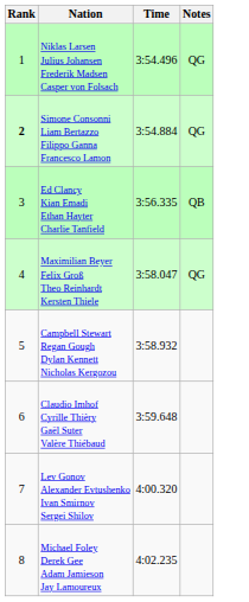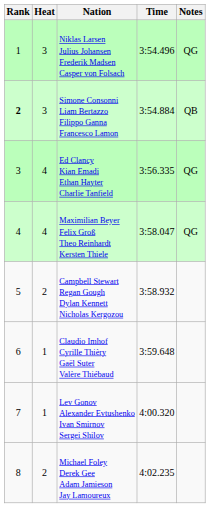 <table class="wikitable sortable" style="text-align:center">
 <tr>
 <th>Rank</th>
+<th>Heat</th>
 <th>Nation</th>
 <th>Time</th>
 <th>Notes</th>
 </tr>
 <tr bgcolor=bbffbb>
 <td>1</td>
+<td>3</td>
 <td align=left><br><small><a href='#'>Niklas Larsen</a><br><a href='#'>Julius Johansen</a><br><a href='#'>Frederik Madsen</a><br><a href='#'>Casper von Folsach</a> </small></td>
 <td>3:54.496</td>
 <td>QG</td>
 </tr>
 <tr bgcolor=ccffcc>
 <td><strong>2</strong></td>
+<td>3</td>
 <td align=left><br><small><a href='#'>Simone Consonni</a><br><a href='#'>Liam Bertazzo</a><br><a href='#'>Filippo Ganna</a><br><a href='#'>Francesco Lamon</a> </small></td>
 <td>3:54.884</td>
-<td>QG</td>
+<td>QB</td>
 </tr>
 <tr bgcolor=bbffbb>
 <td>3</td>
+<td>4</td>
 <td align=left><br><small><a href='#'>Ed Clancy</a><br><a href='#'>Kian Emadi</a><br><a href='#'>Ethan Hayter</a><br><a href='#'>Charlie Tanfield</a></small></td>
 <td>3:56.335</td>
-<td>QB</td>
+<td>QG</td>
 </tr>
 <tr bgcolor=ccffcc>
+<td>4</td>
 <td>4</td>
 <td align=left><br><small><a href='#'>Maximilian Beyer</a><br><a href='#'>Felix Groß</a><br><a href='#'>Theo Reinhardt</a><br><a href='#'>Kersten Thiele</a></small></td>
 <td>3:58.047</td>
 <td>QG</td>
 </tr>
 <tr>
 <td>5</td>
+<td>2</td>
 <td align=left><br><small><a href='#'>Campbell Stewart</a><br><a href='#'>Regan Gough</a><br><a href='#'>Dylan Kennett</a><br><a href='#'>Nicholas Kergozou</a></small></td>
 <td>3:58.932</td>
 <td></td>
 </tr>
 <tr>
 <td>6</td>
+<td>1</td>
 <td align=left><br><small><a href='#'>Claudio Imhof</a><br><a href='#'>Cyrille Thièry</a><br><a href='#'>Gaël Suter</a><br><a href='#'>Valère Thiébaud</a></small></td>
 <td>3:59.648</td>
 <td></td>
 </tr>
 <tr>
 <td>7</td>
+<td>1</td>
 <td align=left><br><small><a href='#'>Lev Gonov</a><br><a href='#'>Alexander Evtushenko</a><br><a href='#'>Ivan Smirnov</a><br><a href='#'>Sergei Shilov</a> </small></td>
 <td>4:00.320</td>
 <td></td>
 </tr>
 <tr>
 <td>8</td>
+<td>2</td>
 <td align=left><br><small><a href='#'>Michael Foley</a><br><a href='#'>Derek Gee</a><br><a href='#'>Adam Jamieson</a><br><a href='#'>Jay Lamoureux</a></small></td>
 <td>4:02.235</td>
 <td></td>
 </tr>
 </table>
